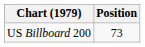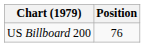 <table class="wikitable">
 <tr>
 <th>Chart (1979)</th>
 <th>Position</th>
 </tr>
 <tr>
 <td>US <em>Billboard</em> 200</td>
-<td align="center">73</td>
+<td align="center">76</td>
 </tr>
 </table>
